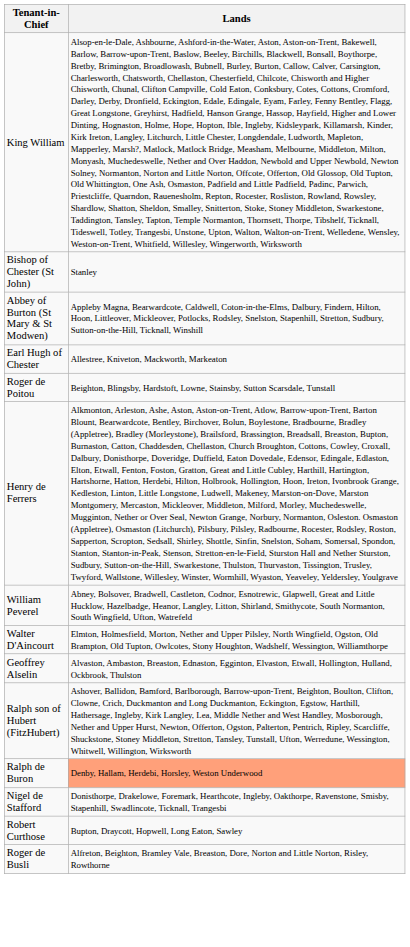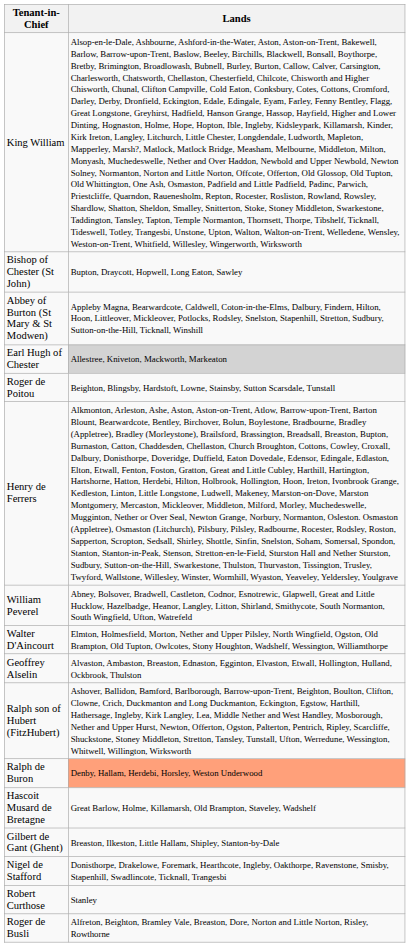 <table class="wikitable">
 <tr>
 <th>Tenant-in-Chief</th>
 <th>Lands</th>
 </tr>
 <tr>
 <td>King William</td>
 <td><small>Alsop-en-le-Dale, Ashbourne, Ashford-in-the-Water, Aston, Aston-on-Trent, Bakewell, Barlow, Barrow-upon-Trent, Baslow, Beeley, Birchills, Blackwell, Bonsall, Boythorpe, Bretby, Brimington, Broadlowash, Bubnell, Burley, Burton, Callow, Calver, Carsington, Charlesworth, Chatsworth, Chellaston, Chesterfield, Chilcote, Chisworth and Higher Chisworth, Chunal, Clifton Campville, Cold Eaton, Conksbury, Cotes, Cottons, Cromford, Darley, Derby, Dronfield, Eckington, Edale, Edingale, Eyam, Farley, Fenny Bentley, Flagg, Great Longstone, Greyhirst, Hadfield, Hanson Grange, Hassop, Hayfield, Higher and Lower Dinting, Hognaston, Holme, Hope, Hopton, Ible, Ingleby, Kidsleypark, Killamarsh, Kinder, Kirk Ireton, Langley, Litchurch, Little Chester, Longdendale, Ludworth, Mapleton, Mapperley, Marsh?, Matlock, Matlock Bridge, Measham, Melbourne, Middleton, Milton, Monyash, Muchedeswelle, Nether and Over Haddon, Newbold and Upper Newbold, Newton Solney, Normanton, Norton and Little Norton, Offcote, Offerton, Old Glossop, Old Tupton, Old Whittington, One Ash, Osmaston, Padfield and Little Padfield, Padinc, Parwich, Priestcliffe, Quarndon, Rauenesholm, Repton, Rocester, Rosliston, Rowland, Rowsley, Shardlow, Shatton, Sheldon, Smalley, Snitterton, Stoke, Stoney Middleton, Swarkestone, Taddington, Tansley, Tapton, Temple Normanton, Thornsett, Thorpe, Tibshelf, Ticknall, Tideswell, Totley, Trangesbi, Unstone, Upton, Walton, Walton-on-Trent, Welledene, Wensley, Weston-on-Trent, Whitfield, Willesley, Wingerworth, Wirksworth</small></td>
 </tr>
 <tr>
 <td>Bishop of Chester (St John)</td>
-<td><small>Stanley</small></td>
+<td><small>Bupton, Draycott, Hopwell, Long Eaton, Sawley</small></td>
 </tr>
 <tr>
 <td>Abbey of Burton (St Mary & St Modwen)</td>
 <td><small>Appleby Magna, Bearwardcote, Caldwell, Coton-in-the-Elms, Dalbury, Findern, Hilton, Hoon, Littleover, Mickleover, Potlocks, Rodsley, Snelston, Stapenhill, Stretton, Sudbury, Sutton-on-the-Hill, Ticknall, Winshill</small></td>
 </tr>
 <tr>
 <td>Earl Hugh of Chester</td>
-<td><small>Allestree, Kniveton, Mackworth, Markeaton</small></td>
+<td style="background: lightgrey;"><small>Allestree, Kniveton, Mackworth, Markeaton</small></td>
 </tr>
 <tr>
 <td>Roger de Poitou</td>
 <td><small>Beighton, Blingsby, Hardstoft, Lowne, Stainsby, Sutton Scarsdale, Tunstall</small></td>
 </tr>
 <tr>
 <td>Henry de Ferrers</td>
 <td><small>Alkmonton, Arleston, Ashe, Aston, Aston-on-Trent, Atlow, Barrow-upon-Trent, Barton Blount, Bearwardcote, Bentley, Birchover, Bolun, Boylestone, Bradbourne, Bradley (Appletree), Bradley (Morleystone), Brailsford, Brassington, Breadsall, Breaston, Bupton, Burnaston, Catton, Chaddesden, Chellaston, Church Broughton, Cottons, Cowley, Croxall, Dalbury, Donisthorpe, Doveridge, Duffield, Eaton Dovedale, Edensor, Edingale, Edlaston, Elton, Etwall, Fenton, Foston, Gratton, Great and Little Cubley, Harthill, Hartington, Hartshorne, Hatton, Herdebi, Hilton, Holbrook, Hollington, Hoon, Ireton, Ivonbrook Grange, Kedleston, Linton, Little Longstone, Ludwell, Makeney, Marston-on-Dove, Marston Montgomery, Mercaston, Mickleover, Middleton, Milford, Morley, Muchedeswelle, Mugginton, Nether or Over Seal, Newton Grange, Norbury, Normanton, Osleston. Osmaston (Appletree), Osmaston (Litchurch), Pilsbury, Pilsley, Radbourne, Rocester, Rodsley, Roston, Sapperton, Scropton, Sedsall, Shirley, Shottle, Sinfin, Snelston, Soham, Somersal, Spondon, Stanton, Stanton-in-Peak, Stenson, Stretton-en-le-Field, Sturston Hall and Nether Sturston, Sudbury, Sutton-on-the-Hill, Swarkestone, Thulston, Thurvaston, Tissington, Trusley, Twyford, Wallstone, Willesley, Winster, Wormhill, Wyaston, Yeaveley, Yeldersley, Youlgrave</small></td>
 </tr>
 <tr>
 <td>William Peverel</td>
 <td><small>Abney, Bolsover, Bradwell, Castleton, Codnor, Esnotrewic, Glapwell, Great and Little Hucklow, Hazelbadge, Heanor, Langley, Litton, Shirland, Smithycote, South Normanton, South Wingfield, Ufton, Watrefeld</small></td>
 </tr>
 <tr>
 <td>Walter D'Aincourt</td>
 <td><small>Elmton, Holmesfield, Morton, Nether and Upper Pilsley, North Wingfield, Ogston, Old Brampton, Old Tupton, Owlcotes, Stony Houghton, Wadshelf, Wessington, Williamthorpe</small></td>
 </tr>
 <tr>
 <td>Geoffrey Alselin</td>
 <td><small>Alvaston, Ambaston, Breaston, Ednaston, Egginton, Elvaston, Etwall, Hollington, Hulland, Ockbrook, Thulston</small></td>
 </tr>
 <tr>
 <td>Ralph son of Hubert (FitzHubert)</td>
 <td><small>Ashover, Ballidon, Bamford, Barlborough, Barrow-upon-Trent, Beighton, Boulton, Clifton, Clowne, Crich, Duckmanton and Long Duckmanton, Eckington, Egstow, Harthill, Hathersage, Ingleby, Kirk Langley, Lea, Middle Nether and West Handley, Mosborough, Nether and Upper Hurst, Newton, Offerton, Ogston, Palterton, Pentrich, Ripley, Scarcliffe, Shuckstone, Stoney Middleton, Stretton, Tansley, Tunstall, Ufton, Werredune, Wessington, Whitwell, Willington, Wirksworth</small></td>
 </tr>
 <tr>
 <td>Ralph de Buron</td>
 <td style="background: lightsalmon;"><small>Denby, Hallam, Herdebi, Horsley, Weston Underwood</small></td>
 </tr>
 <tr>
+<td>Hascoit Musard de Bretagne</td>
+<td><small>Great Barlow, Holme, Killamarsh, Old Brampton, Staveley, Wadshelf</small></td>
+</tr>
+<tr>
+<td>Gilbert de Gant (Ghent)</td>
+<td><small>Breaston, Ilkeston, Little Hallam, Shipley, Stanton-by-Dale</small></td>
+</tr>
+<tr>
 <td>Nigel de Stafford</td>
 <td><small>Donisthorpe, Drakelowe, Foremark, Hearthcote, Ingleby, Oakthorpe, Ravenstone, Smisby, Stapenhill, Swadlincote, Ticknall, Trangesbi</small></td>
 </tr>
 <tr>
 <td>Robert Curthose</td>
-<td><small>Bupton, Draycott, Hopwell, Long Eaton, Sawley</small></td>
+<td><small>Stanley</small></td>
 </tr>
 <tr>
 <td>Roger de Busli</td>
 <td><small>Alfreton, Beighton, Bramley Vale, Breaston, Dore, Norton and Little Norton, Risley, Rowthorne</small></td>
 </tr>
 </table>
